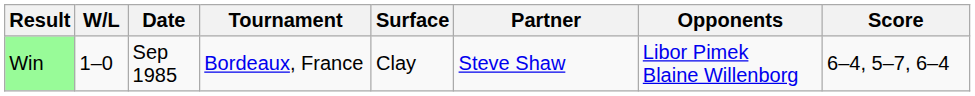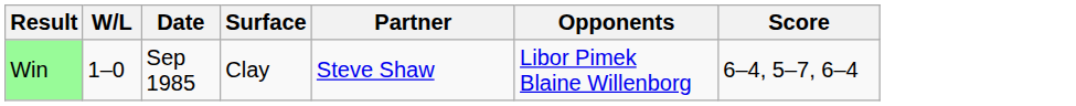 <table class="sortable wikitable">
 <tr>
 <th style="width:40px">Result</th>
 <th style="width:35px" class="unsortable">W/L</th>
 <th style="width:50px">Date</th>
-<th style="width:130px">Tournament</th>
 <th style="width:50px">Surface</th>
 <th style="width:140px">Partner</th>
 <th style="width:140px">Opponents</th>
 <th style="width:110px" class="unsortable">Score</th>
 </tr>
 <tr>
 <td style="background:#98fb98;">Win</td>
 <td>1–0</td>
 <td>Sep 1985</td>
-<td><a href='#'>Bordeaux</a>, France</td>
 <td>Clay</td>
 <td> <a href='#'>Steve Shaw</a></td>
 <td> <a href='#'>Libor Pimek</a><br> <a href='#'>Blaine Willenborg</a></td>
 <td>6–4, 5–7, 6–4</td>
 </tr>
 </table>
